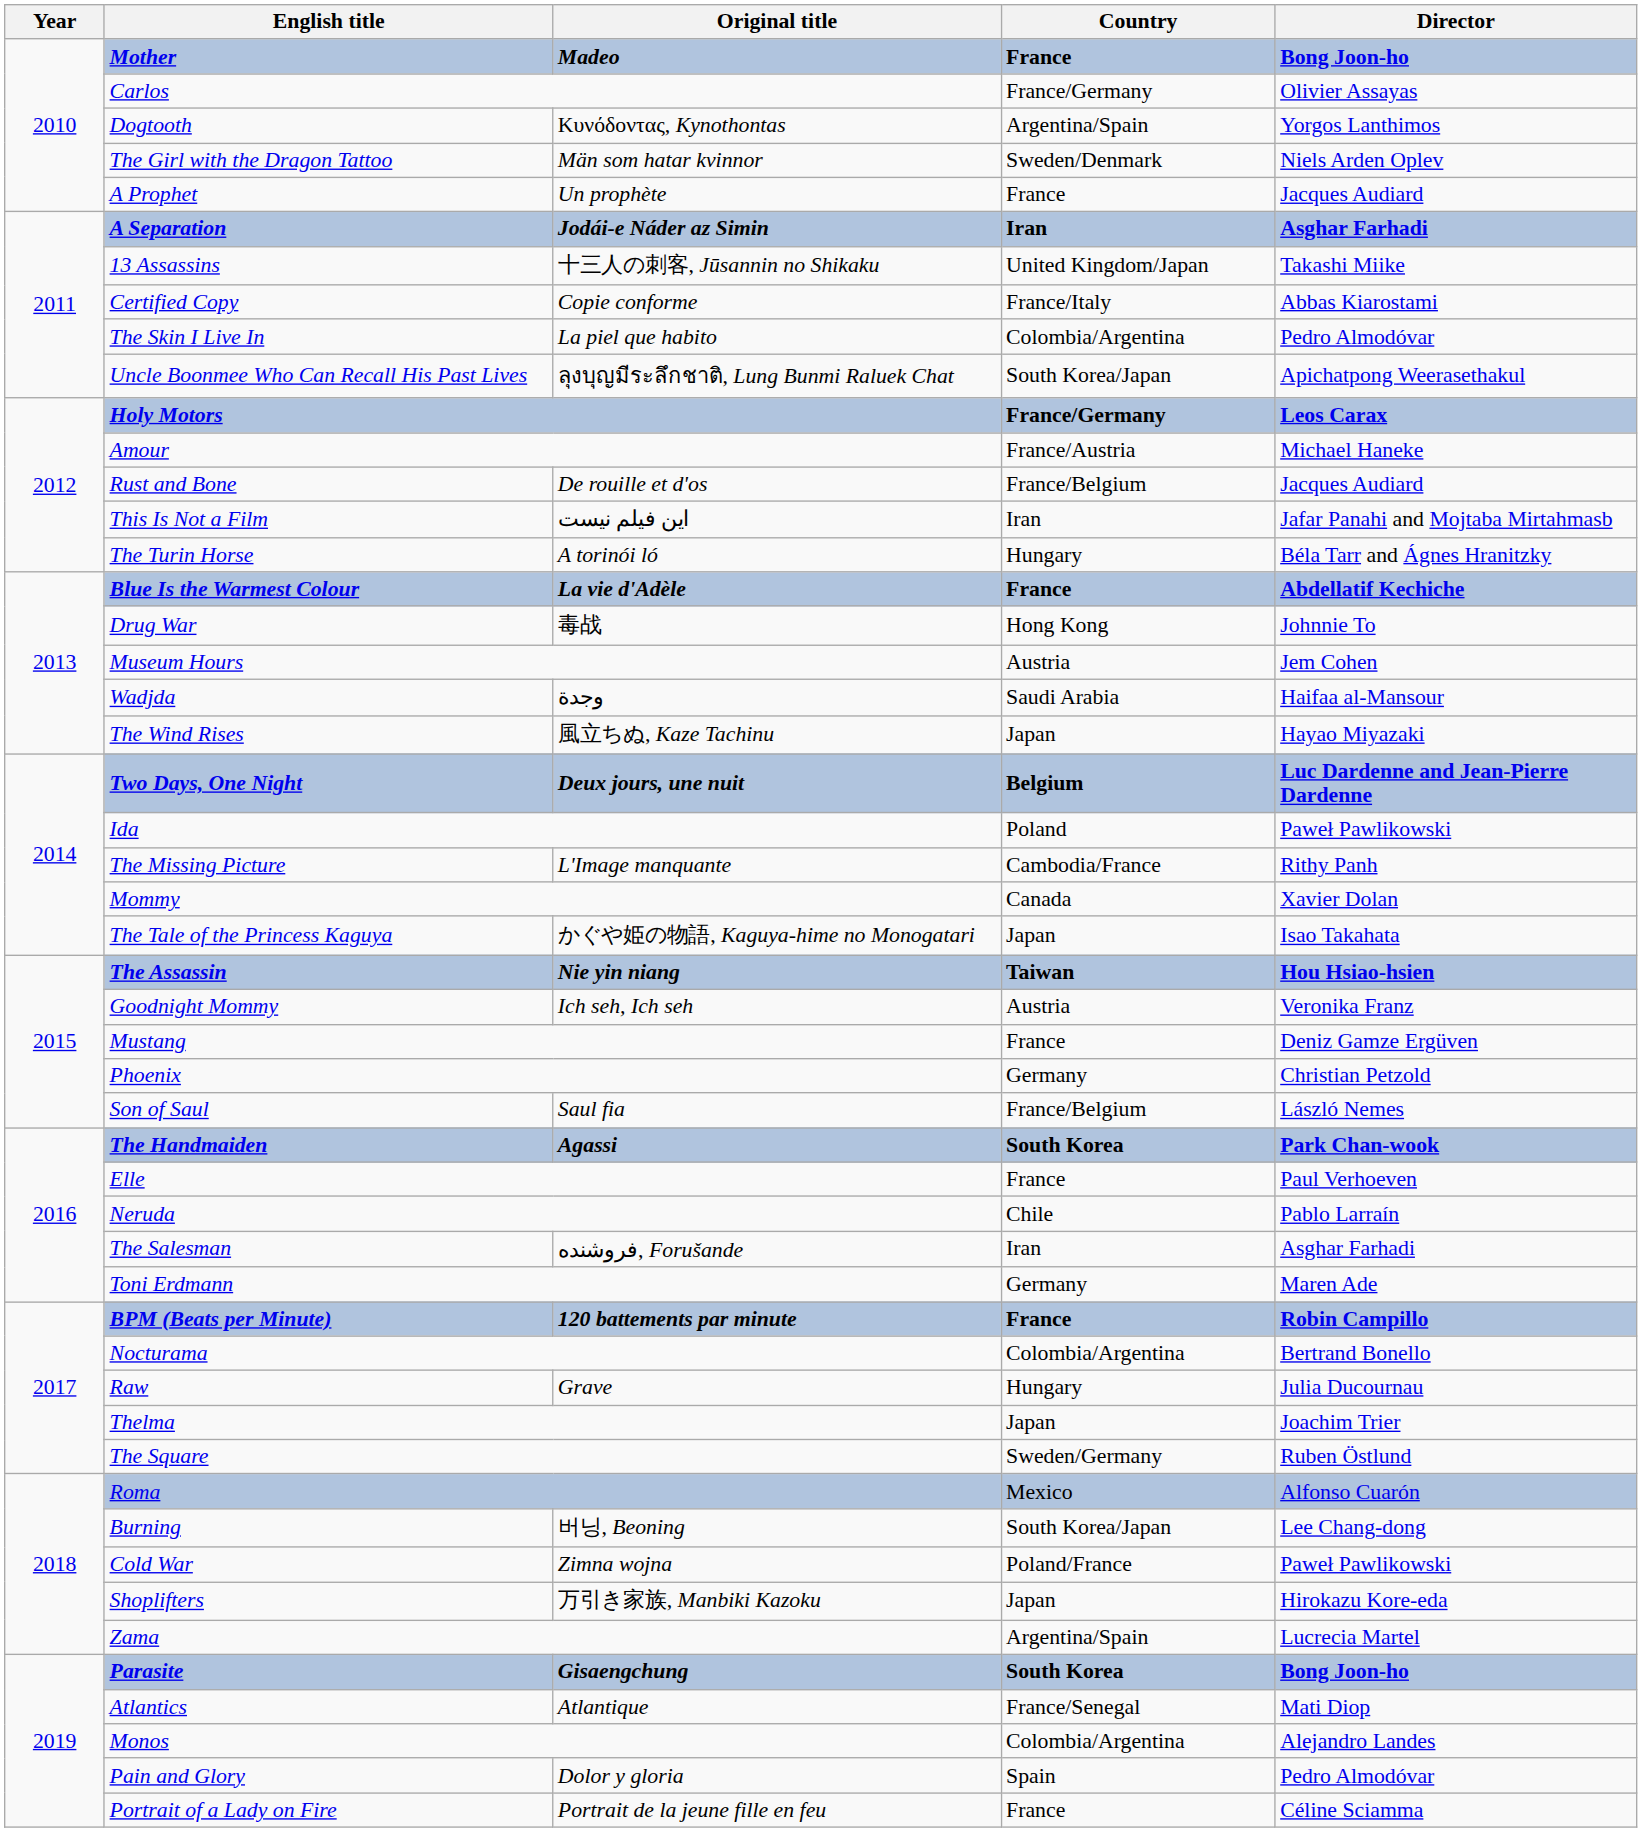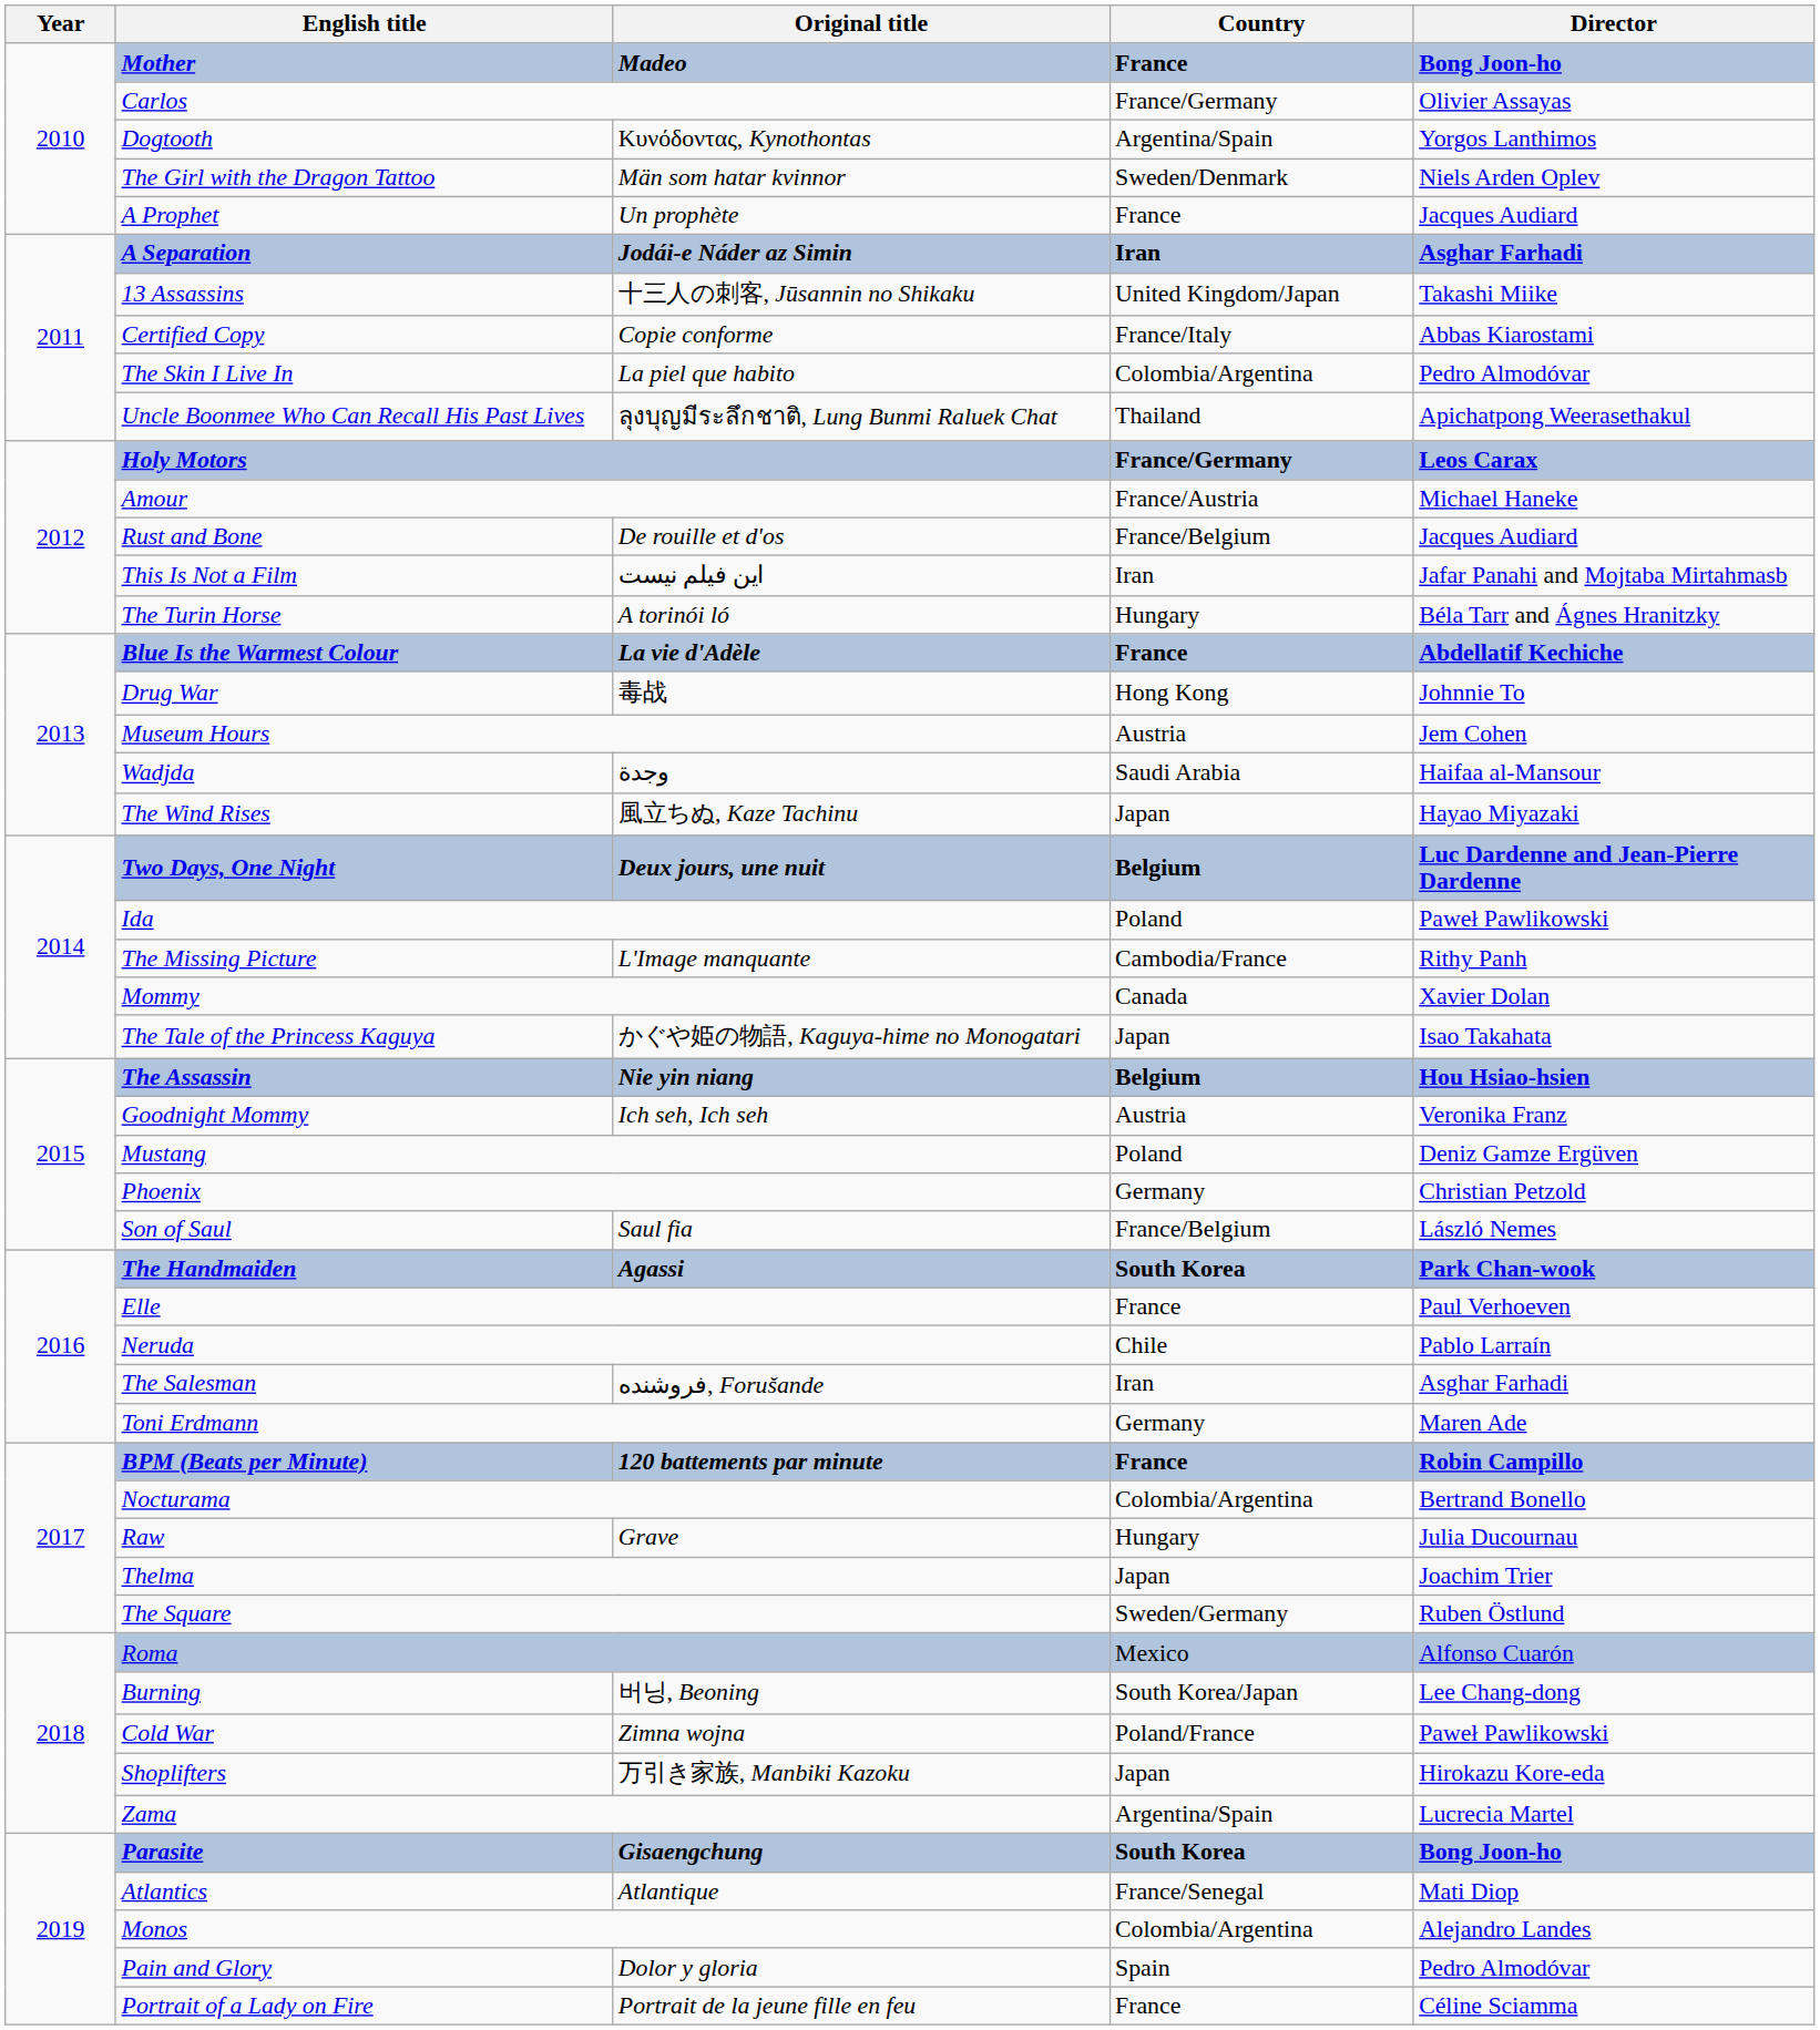 <table class="wikitable" width="95%" cellpadding="5">
 <tr>
 <th width="050">Year</th>
 <th width="250">English title</th>
 <th width="250">Original title</th>
 <th width="150">Country</th>
 <th width="200">Director</th>
 </tr>
 <tr>
 <td rowspan="5" style="text-align:center;"><a href='#'>2010</a></td>
 <td style="background:#B0C4DE;"><em><a href='#'><strong>Mother</strong></a></em></td>
 <td style="background:#B0C4DE;"><strong><em>Madeo</em></strong></td>
 <td style="background:#B0C4DE;"><strong>France</strong></td>
 <td style="background:#B0C4DE;"><a href='#'><strong>Bong Joon-ho</strong></a></td>
 </tr>
 <tr>
 <td colspan="2"><em><a href='#'>Carlos</a></em></td>
 <td>France/Germany</td>
 <td><a href='#'>Olivier Assayas</a></td>
 </tr>
 <tr>
 <td><em><a href='#'>Dogtooth</a></em></td>
 <td>Κυνόδοντας, <em>Kynothontas</em></td>
 <td>Argentina/Spain</td>
 <td><a href='#'>Yorgos Lanthimos</a></td>
 </tr>
 <tr>
 <td><em><a href='#'>The Girl with the Dragon Tattoo</a></em></td>
 <td><em>Män som hatar kvinnor</em></td>
 <td>Sweden/Denmark</td>
 <td><a href='#'>Niels Arden Oplev</a></td>
 </tr>
 <tr>
 <td><em><a href='#'>A Prophet</a></em></td>
 <td><em>Un prophète</em></td>
 <td>France</td>
 <td><a href='#'>Jacques Audiard</a></td>
 </tr>
 <tr>
 <td rowspan="5" style="text-align:center;"><a href='#'>2011</a></td>
 <td style="background:#B0C4DE;"><em><a href='#'><strong>A Separation</strong></a></em></td>
 <td style="background:#B0C4DE;"><strong><em>Jodái-e Náder az Simin</em></strong></td>
 <td style="background:#B0C4DE;"><strong>Iran</strong></td>
 <td style="background:#B0C4DE;"><a href='#'><strong>Asghar Farhadi</strong></a></td>
 </tr>
 <tr>
 <td><em><a href='#'>13 Assassins</a></em></td>
 <td>十三人の刺客, <em>Jūsannin no Shikaku</em></td>
 <td>United Kingdom/Japan</td>
 <td><a href='#'>Takashi Miike</a></td>
 </tr>
 <tr>
 <td><em><a href='#'>Certified Copy</a></em></td>
 <td><em>Copie conforme</em></td>
 <td>France/Italy</td>
 <td><a href='#'>Abbas Kiarostami</a></td>
 </tr>
 <tr>
 <td><em><a href='#'>The Skin I Live In</a></em></td>
 <td><em>La piel que habito</em></td>
 <td>Colombia/Argentina</td>
 <td><a href='#'>Pedro Almodóvar</a></td>
 </tr>
 <tr>
 <td><em><a href='#'>Uncle Boonmee Who Can Recall His Past Lives</a></em></td>
 <td>ลุงบุญมีระลึกชาติ, <em>Lung Bunmi Raluek Chat</em></td>
-<td>South Korea/Japan</td>
+<td>Thailand</td>
 <td><a href='#'>Apichatpong Weerasethakul</a></td>
 </tr>
 <tr>
 <td rowspan="5" style="text-align:center;"><a href='#'>2012</a></td>
 <td style="background:#B0C4DE;" colspan="2"><em><a href='#'><strong>Holy Motors</strong></a></em></td>
 <td style="background:#B0C4DE;"><strong>France/Germany</strong></td>
 <td style="background:#B0C4DE;"><a href='#'><strong>Leos Carax</strong></a></td>
 </tr>
 <tr>
 <td colspan="2"><em><a href='#'>Amour</a></em></td>
 <td>France/Austria</td>
 <td><a href='#'>Michael Haneke</a></td>
 </tr>
 <tr>
 <td><em><a href='#'>Rust and Bone</a></em></td>
 <td><em>De rouille et d'os</em></td>
 <td>France/Belgium</td>
 <td><a href='#'>Jacques Audiard</a></td>
 </tr>
 <tr>
 <td><em><a href='#'>This Is Not a Film</a></em></td>
 <td>این فیلم نیست</td>
 <td>Iran</td>
 <td><a href='#'>Jafar Panahi</a> and <a href='#'>Mojtaba Mirtahmasb</a></td>
 </tr>
 <tr>
 <td><em><a href='#'>The Turin Horse</a></em></td>
 <td><em>A torinói ló</em></td>
 <td>Hungary</td>
 <td><a href='#'>Béla Tarr</a> and <a href='#'>Ágnes Hranitzky</a></td>
 </tr>
 <tr>
 <td rowspan="5" style="text-align:center;"><a href='#'>2013</a></td>
 <td style="background:#B0C4DE;"><em><a href='#'><strong>Blue Is the Warmest Colour</strong></a></em></td>
 <td style="background:#B0C4DE;"><strong><em>La vie d'Adèle</em></strong></td>
 <td style="background:#B0C4DE;"><strong>France</strong></td>
 <td style="background:#B0C4DE;"><a href='#'><strong>Abdellatif Kechiche</strong></a></td>
 </tr>
 <tr>
 <td><em><a href='#'>Drug War</a></em></td>
 <td>毒战</td>
 <td>Hong Kong</td>
 <td><a href='#'>Johnnie To</a></td>
 </tr>
 <tr>
 <td colspan="2"><em><a href='#'>Museum Hours</a></em></td>
 <td>Austria</td>
 <td><a href='#'>Jem Cohen</a></td>
 </tr>
 <tr>
 <td><em><a href='#'>Wadjda</a></em></td>
 <td>وجدة</td>
 <td>Saudi Arabia</td>
 <td><a href='#'>Haifaa al-Mansour</a></td>
 </tr>
 <tr>
 <td><em><a href='#'>The Wind Rises</a></em></td>
 <td>風立ちぬ, <em>Kaze Tachinu</em></td>
 <td>Japan</td>
 <td><a href='#'>Hayao Miyazaki</a></td>
 </tr>
 <tr>
 <td rowspan="5" style="text-align:center;"><a href='#'>2014</a></td>
 <td style="background:#B0C4DE;"><em><a href='#'><strong>Two Days, One Night</strong></a></em></td>
 <td style="background:#B0C4DE;"><strong><em>Deux jours, une nuit</em></strong></td>
 <td style="background:#B0C4DE;"><strong>Belgium</strong></td>
 <td style="background:#B0C4DE;"><a href='#'><strong>Luc Dardenne and Jean-Pierre Dardenne</strong></a></td>
 </tr>
 <tr>
 <td colspan="2"><em><a href='#'>Ida</a></em></td>
 <td>Poland</td>
 <td><a href='#'>Paweł Pawlikowski</a></td>
 </tr>
 <tr>
 <td><em><a href='#'>The Missing Picture</a></em></td>
 <td><em>L'Image manquante</em></td>
 <td>Cambodia/France</td>
 <td><a href='#'>Rithy Panh</a></td>
 </tr>
 <tr>
 <td colspan="2"><em><a href='#'>Mommy</a></em></td>
 <td>Canada</td>
 <td><a href='#'>Xavier Dolan</a></td>
 </tr>
 <tr>
 <td><em><a href='#'>The Tale of the Princess Kaguya</a></em></td>
 <td>かぐや姫の物語, <em>Kaguya-hime no Monogatari</em></td>
 <td>Japan</td>
 <td><a href='#'>Isao Takahata</a></td>
 </tr>
 <tr>
 <td rowspan="5" style="text-align:center;"><a href='#'>2015</a></td>
 <td style="background:#B0C4DE;"><em><a href='#'><strong>The Assassin</strong></a></em></td>
 <td style="background:#B0C4DE;"><strong><em>Nie yin niang</em></strong></td>
-<td style="background:#B0C4DE;"><strong>Taiwan</strong></td>
+<td style="background:#B0C4DE;"><strong>Belgium</strong></td>
 <td style="background:#B0C4DE;"><a href='#'><strong>Hou Hsiao-hsien</strong></a></td>
 </tr>
 <tr>
 <td><em><a href='#'>Goodnight Mommy</a></em></td>
 <td><em>Ich seh, Ich seh</em></td>
 <td>Austria</td>
 <td><a href='#'>Veronika Franz</a></td>
 </tr>
 <tr>
 <td colspan="2"><em><a href='#'>Mustang</a></em></td>
-<td>France</td>
+<td>Poland</td>
 <td><a href='#'>Deniz Gamze Ergüven</a></td>
 </tr>
 <tr>
 <td colspan="2"><em><a href='#'>Phoenix</a></em></td>
 <td>Germany</td>
 <td><a href='#'>Christian Petzold</a></td>
 </tr>
 <tr>
 <td><em><a href='#'>Son of Saul</a></em></td>
 <td><em>Saul fia</em></td>
 <td>France/Belgium</td>
 <td><a href='#'>László Nemes</a></td>
 </tr>
 <tr>
 <td rowspan="5" style="text-align:center;"><a href='#'>2016</a></td>
 <td style="background:#B0C4DE;"><em><a href='#'><strong>The Handmaiden</strong></a></em></td>
 <td style="background:#B0C4DE;"><strong><em>Agassi</em></strong></td>
 <td style="background:#B0C4DE;"><strong>South Korea</strong></td>
 <td style="background:#B0C4DE;"><a href='#'><strong>Park Chan-wook</strong></a></td>
 </tr>
 <tr>
 <td colspan="2"><em><a href='#'>Elle</a></em></td>
 <td>France</td>
 <td><a href='#'>Paul Verhoeven</a></td>
 </tr>
 <tr>
 <td colspan="2"><em><a href='#'>Neruda</a></em></td>
 <td>Chile</td>
 <td><a href='#'>Pablo Larraín</a></td>
 </tr>
 <tr>
 <td><em><a href='#'>The Salesman</a></em></td>
 <td>فروشنده, <em>Forušande</em></td>
 <td>Iran</td>
 <td><a href='#'>Asghar Farhadi</a></td>
 </tr>
 <tr>
 <td colspan="2"><em><a href='#'>Toni Erdmann</a></em></td>
 <td>Germany</td>
 <td><a href='#'>Maren Ade</a></td>
 </tr>
 <tr>
 <td rowspan="5" style="text-align:center;"><a href='#'>2017</a></td>
 <td style="background:#B0C4DE;"><em><a href='#'><strong>BPM (Beats per Minute)</strong></a></em></td>
 <td style="background:#B0C4DE;"><strong><em>120 battements par minute</em></strong></td>
 <td style="background:#B0C4DE;"><strong>France</strong></td>
 <td style="background:#B0C4DE;"><a href='#'><strong>Robin Campillo</strong></a></td>
 </tr>
 <tr>
 <td colspan="2"><em><a href='#'>Nocturama</a></em></td>
 <td>Colombia/Argentina</td>
 <td><a href='#'>Bertrand Bonello</a></td>
 </tr>
 <tr>
 <td><em><a href='#'>Raw</a></em></td>
 <td><em>Grave</em></td>
 <td>Hungary</td>
 <td><a href='#'>Julia Ducournau</a></td>
 </tr>
 <tr>
 <td colspan="2"><em><a href='#'>Thelma</a></em></td>
 <td>Japan</td>
 <td><a href='#'>Joachim Trier</a></td>
 </tr>
 <tr>
 <td colspan="2"><em><a href='#'>The Square</a></em></td>
 <td>Sweden/Germany</td>
 <td><a href='#'>Ruben Östlund</a></td>
 </tr>
 <tr>
 <td rowspan="5" style="text-align:center;"><a href='#'>2018</a></td>
 <td style="background:#B0C4DE;" colspan="2"><em><a href='#'>Roma</a></em></td>
 <td style="background:#B0C4DE;">Mexico</td>
 <td style="background:#B0C4DE;"><a href='#'>Alfonso Cuarón</a></td>
 </tr>
 <tr>
 <td><em><a href='#'>Burning</a></em></td>
 <td>버닝, <em>Beoning</em></td>
 <td>South Korea/Japan</td>
 <td><a href='#'>Lee Chang-dong</a></td>
 </tr>
 <tr>
 <td><em><a href='#'>Cold War</a></em></td>
 <td><em>Zimna wojna</em></td>
 <td>Poland/France</td>
 <td><a href='#'>Paweł Pawlikowski</a></td>
 </tr>
 <tr>
 <td><em><a href='#'>Shoplifters</a></em></td>
 <td>万引き家族, <em>Manbiki Kazoku</em></td>
 <td>Japan</td>
 <td><a href='#'>Hirokazu Kore-eda</a></td>
 </tr>
 <tr>
 <td colspan="2"><em><a href='#'>Zama</a></em></td>
 <td>Argentina/Spain</td>
 <td><a href='#'>Lucrecia Martel</a></td>
 </tr>
 <tr>
 <td rowspan="5" style="text-align:center;"><a href='#'>2019</a></td>
 <td style="background:#B0C4DE;"><em><a href='#'><strong>Parasite</strong></a></em></td>
 <td style="background:#B0C4DE;"><strong><em>Gisaengchung</em></strong></td>
 <td style="background:#B0C4DE;"><strong>South Korea</strong></td>
 <td style="background:#B0C4DE;"><a href='#'><strong>Bong Joon-ho</strong></a></td>
 </tr>
 <tr>
 <td><em><a href='#'>Atlantics</a></em></td>
 <td><em>Atlantique</em></td>
 <td>France/Senegal</td>
 <td><a href='#'>Mati Diop</a></td>
 </tr>
 <tr>
 <td colspan="2"><em><a href='#'>Monos</a></em></td>
 <td>Colombia/Argentina</td>
 <td><a href='#'>Alejandro Landes</a></td>
 </tr>
 <tr>
 <td><em><a href='#'>Pain and Glory</a></em></td>
 <td><em>Dolor y gloria</em></td>
 <td>Spain</td>
 <td><a href='#'>Pedro Almodóvar</a></td>
 </tr>
 <tr>
 <td><em><a href='#'>Portrait of a Lady on Fire</a></em></td>
 <td><em>Portrait de la jeune fille en feu</em></td>
 <td>France</td>
 <td><a href='#'>Céline Sciamma</a></td>
 </tr>
 </table>
